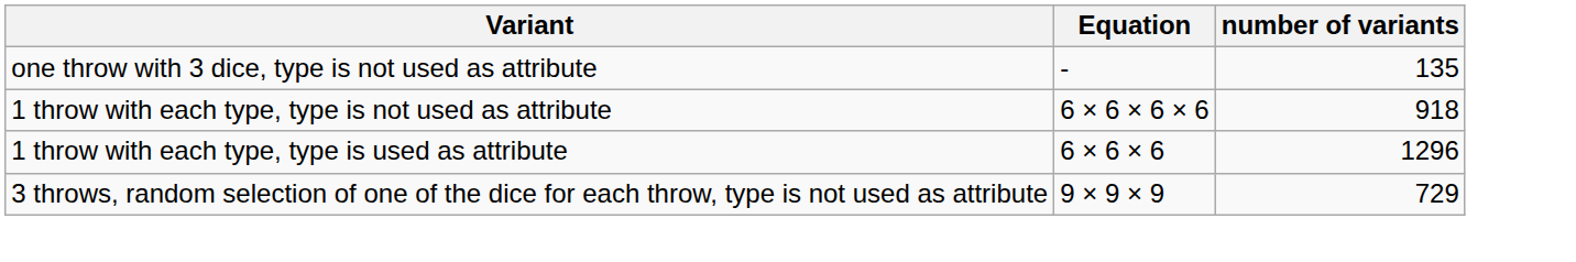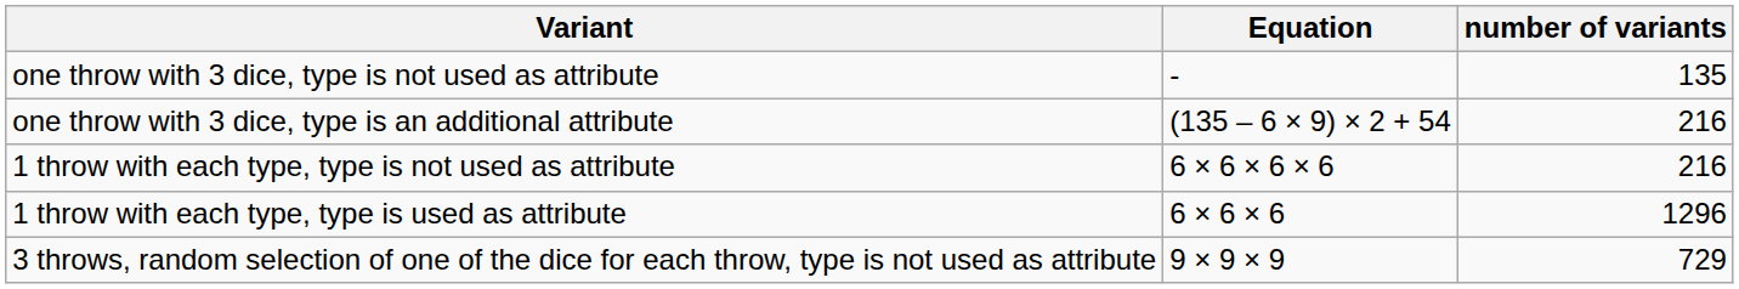 <table border="1" class="wikitable">
 <tr>
 <th>Variant</th>
 <th>Equation</th>
 <th>number of variants</th>
 </tr>
 <tr>
 <td>one throw with 3 dice, type is not used as attribute</td>
 <td>-</td>
 <td align="right">135</td>
 </tr>
 <tr>
+<td>one throw with 3 dice, type is an additional attribute</td>
+<td>(135 – 6 × 9) × 2 + 54</td>
+<td align="right">216</td>
+</tr>
+<tr>
 <td>1 throw with each type, type is not used as attribute</td>
 <td>6 × 6 × 6 × 6</td>
-<td align="right">918</td>
+<td align="right">216</td>
 </tr>
 <tr>
 <td>1 throw with each type, type is used as attribute</td>
 <td>6 × 6 × 6</td>
 <td align="right">1296</td>
 </tr>
 <tr>
 <td>3 throws, random selection of one of the dice for each throw, type is not used as attribute</td>
 <td>9 × 9 × 9</td>
 <td align="right">729</td>
 </tr>
 </table>
